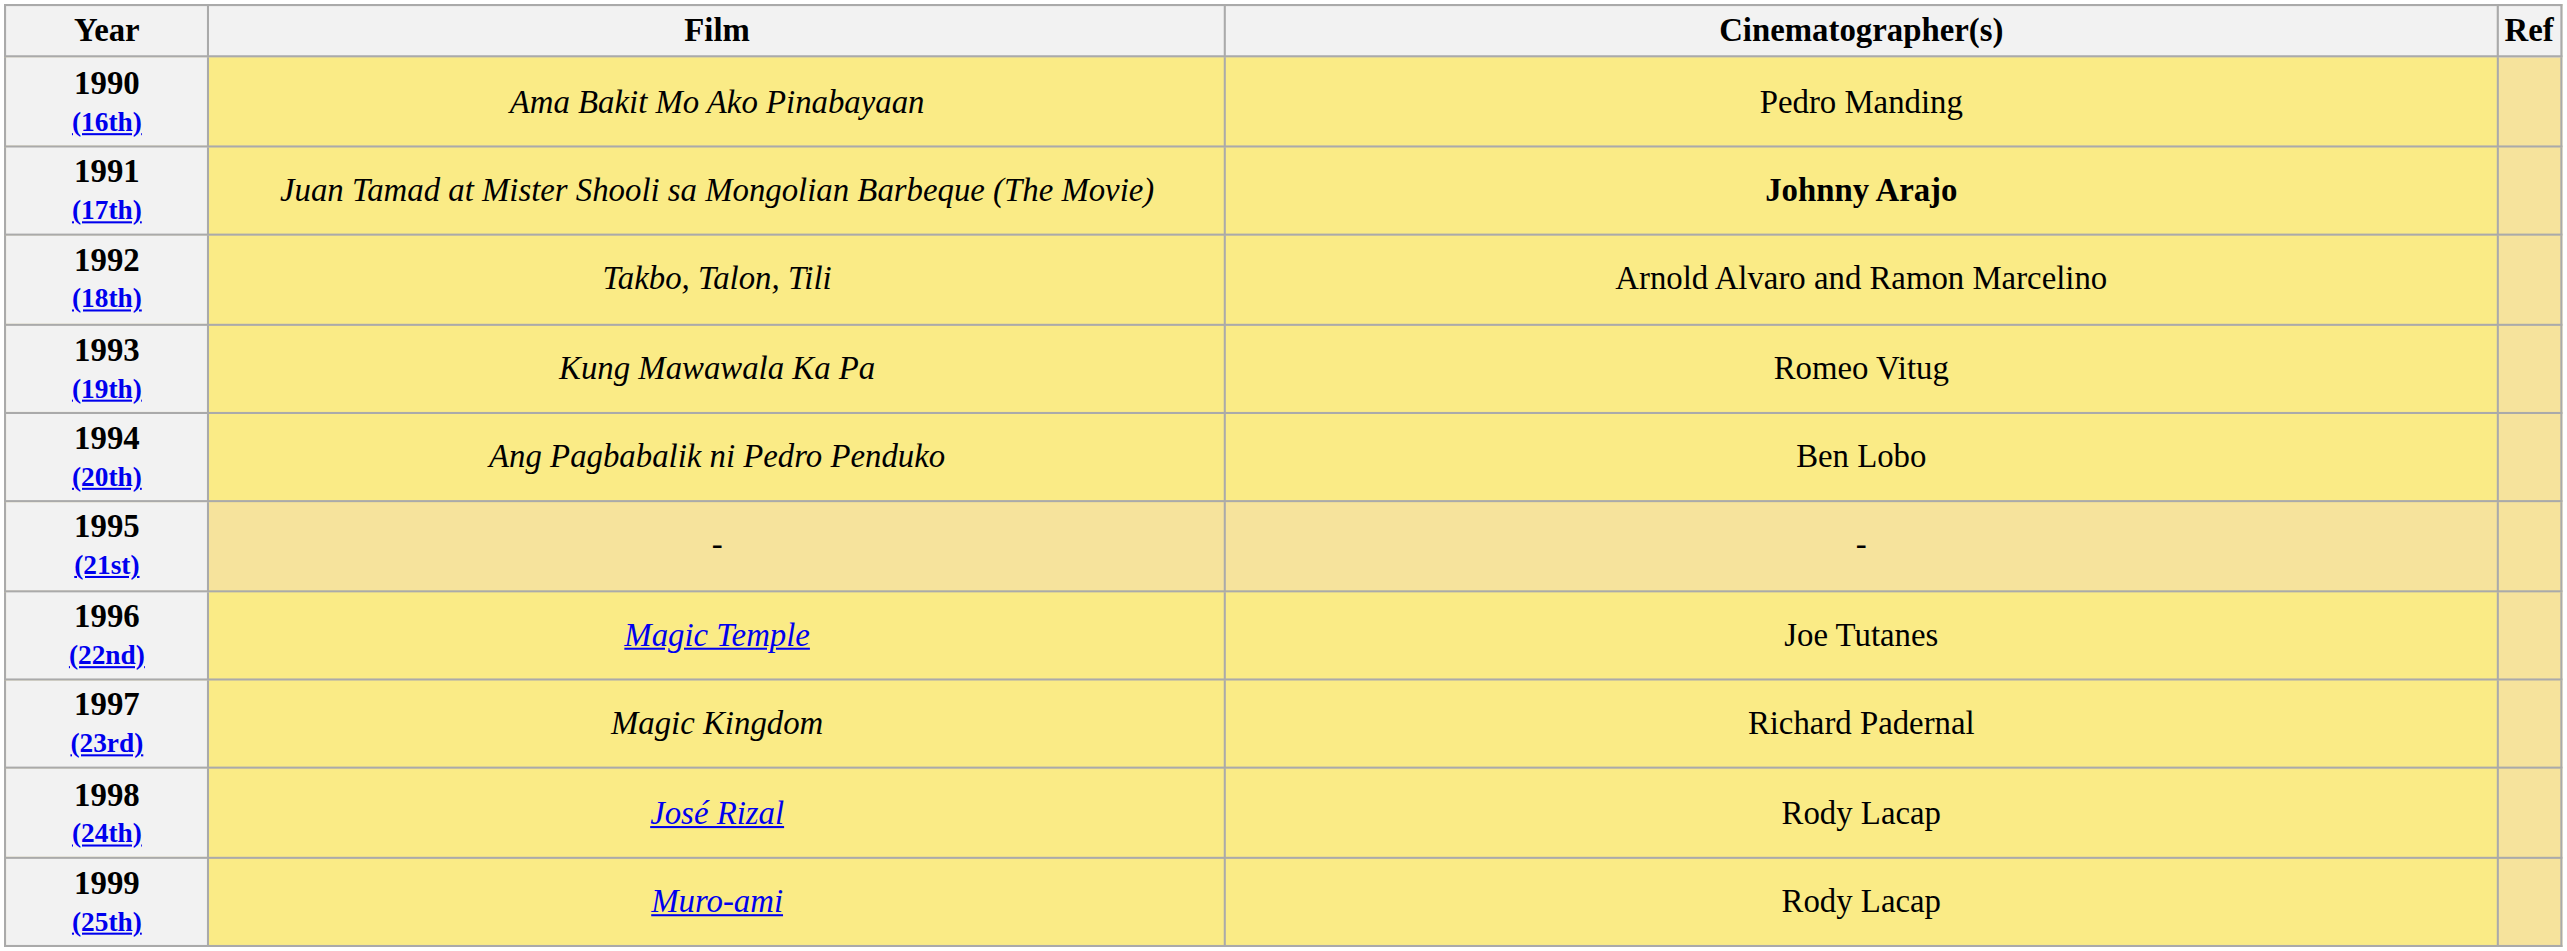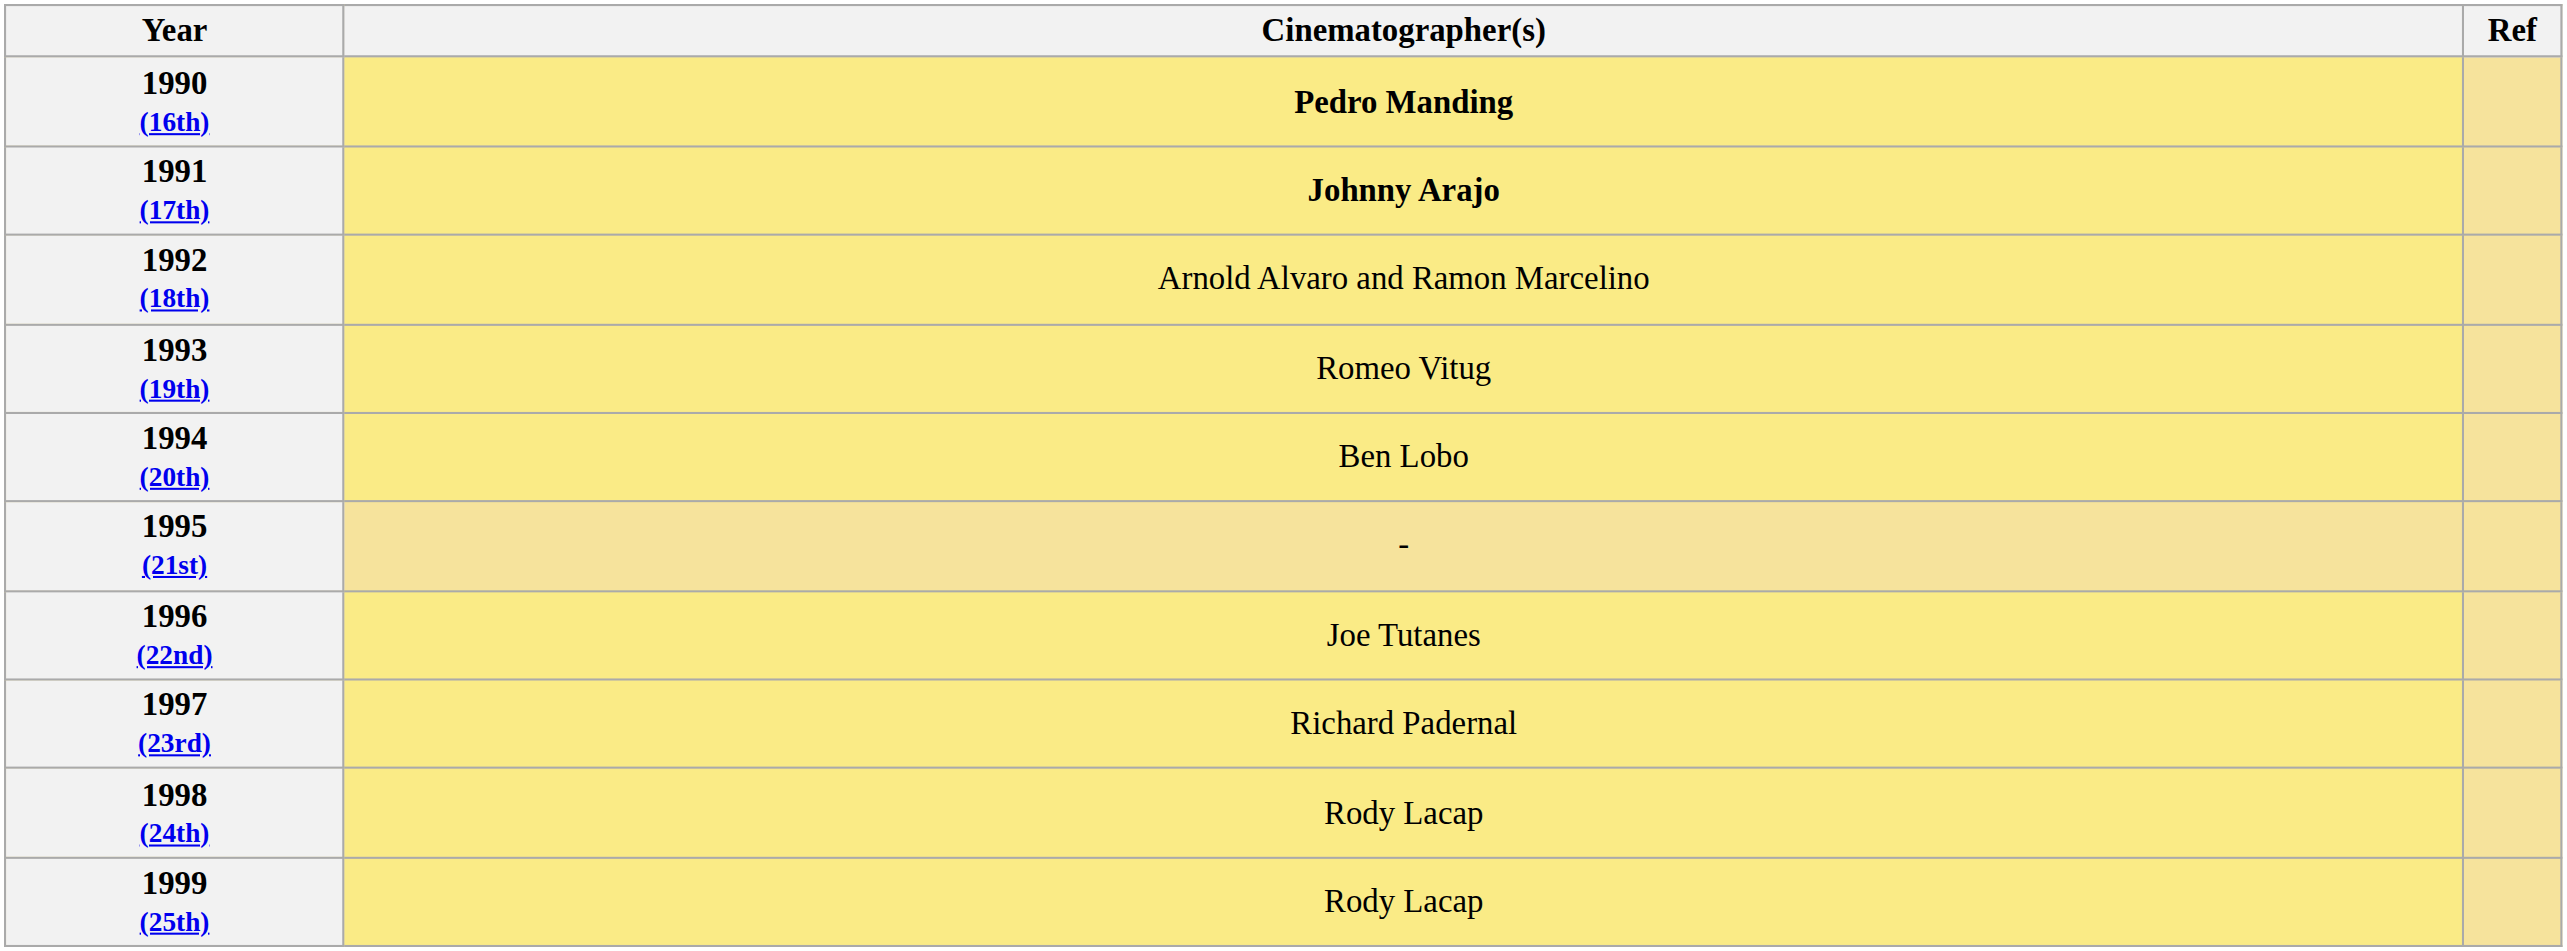 <table class="wikitable" rowspan=2 style="text-align: center; background: #f6e39c">
 <tr style="background:#bebebe;">
 <th scope="col" style="width:8%;">Year</th>
-<th scope="col" style="width:40%;">Film</th>
 <th scope="col" style="width:50%;">Cinematographer(s)</th>
 <th scope="col" style="width:2%;">Ref</th>
 </tr>
 <tr>
 <th scope="row" style="text-align:center">1990 <br><small><a href='#'>(16th)</a> </small></th>
-<td style="background:#FAEB86"><em>Ama Bakit Mo Ako Pinabayaan</em></td>
-<td style="background:#FAEB86">Pedro Manding</td>
+<td style="background:#FAEB86"><strong>Pedro Manding</strong></td>
 <td></td>
 </tr>
 <tr>
 <th scope="row" style="text-align:center">1991 <br><small><a href='#'>(17th)</a> </small></th>
-<td style="background:#FAEB86"><em>Juan Tamad at Mister Shooli sa Mongolian Barbeque (The Movie)</em></td>
 <td style="background:#FAEB86"><strong>Johnny Arajo</strong></td>
 <td></td>
 </tr>
 <tr>
 <th scope="row" style="text-align:center">1992 <br><small><a href='#'>(18th)</a> </small></th>
-<td style="background:#FAEB86"><em>Takbo, Talon, Tili</em></td>
 <td style="background:#FAEB86">Arnold Alvaro and Ramon Marcelino</td>
 <td></td>
 </tr>
 <tr>
 <th scope="row" style="text-align:center">1993 <br><small><a href='#'>(19th)</a> </small></th>
-<td style="background:#FAEB86"><em>Kung Mawawala Ka Pa</em></td>
 <td style="background:#FAEB86">Romeo Vitug</td>
 <td></td>
 </tr>
 <tr>
 <th scope="row" style="text-align:center">1994 <br><small><a href='#'>(20th)</a> </small></th>
-<td style="background:#FAEB86"><em>Ang Pagbabalik ni Pedro Penduko</em></td>
 <td style="background:#FAEB86">Ben Lobo</td>
 <td></td>
 </tr>
 <tr>
 <th scope="row" style="text-align:center">1995 <br><small><a href='#'>(21st)</a> </small></th>
 <td>-</td>
-<td>-</td>
 <td></td>
 </tr>
 <tr>
 <th scope="row" style="text-align:center">1996 <br><small><a href='#'>(22nd)</a> </small></th>
-<td style="background:#FAEB86"><em><a href='#'>Magic Temple</a></em></td>
 <td style="background:#FAEB86">Joe Tutanes</td>
 <td></td>
 </tr>
 <tr>
 <th scope="row" style="text-align:center">1997 <br><small><a href='#'>(23rd)</a> </small></th>
-<td style="background:#FAEB86"><em>Magic Kingdom</em></td>
 <td style="background:#FAEB86">Richard Padernal</td>
 <td></td>
 </tr>
 <tr>
 <th scope="row" style="text-align:center">1998 <br><small><a href='#'>(24th)</a> </small></th>
-<td style="background:#FAEB86"><em><a href='#'>José Rizal</a></em></td>
 <td style="background:#FAEB86">Rody Lacap</td>
 <td></td>
 </tr>
 <tr>
 <th scope="row" style="text-align:center">1999 <br><small><a href='#'>(25th)</a> </small></th>
-<td style="background:#FAEB86"><em><a href='#'>Muro-ami</a></em></td>
 <td style="background:#FAEB86">Rody Lacap</td>
 <td></td>
 </tr>
 </table>
